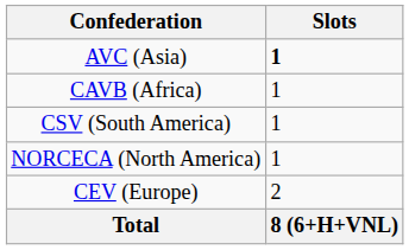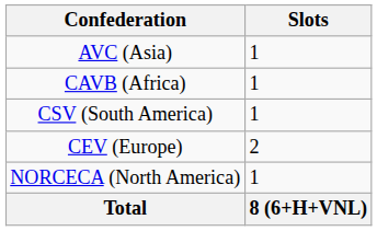 <table class="wikitable" style="margin:0 auto">
 <tr>
 <th>Confederation</th>
 <th>Slots</th>
 </tr>
 <tr>
 <td style="text-align:center;"><a href='#'>AVC</a> (Asia)</td>
-<td><strong>1</strong></td>
+<td>1</td>
 </tr>
 <tr>
 <td style="text-align:center;"><a href='#'>CAVB</a> (Africa)</td>
 <td>1</td>
 </tr>
 <tr>
 <td style="text-align:center;"><a href='#'>CSV</a> (South America)</td>
 <td>1</td>
 </tr>
 <tr>
+<td style="text-align:center;"><a href='#'>CEV</a> (Europe)</td>
+<td>2</td>
+</tr>
+<tr>
 <td style="text-align:center;"><a href='#'>NORCECA</a> (North America)</td>
 <td>1</td>
-</tr>
-<tr>
-<td style="text-align:center;"><a href='#'>CEV</a> (Europe)</td>
-<td>2</td>
 </tr>
 <tr>
 <th>Total</th>
 <th>8 (6+H+VNL)</th>
 </tr>
 </table>
